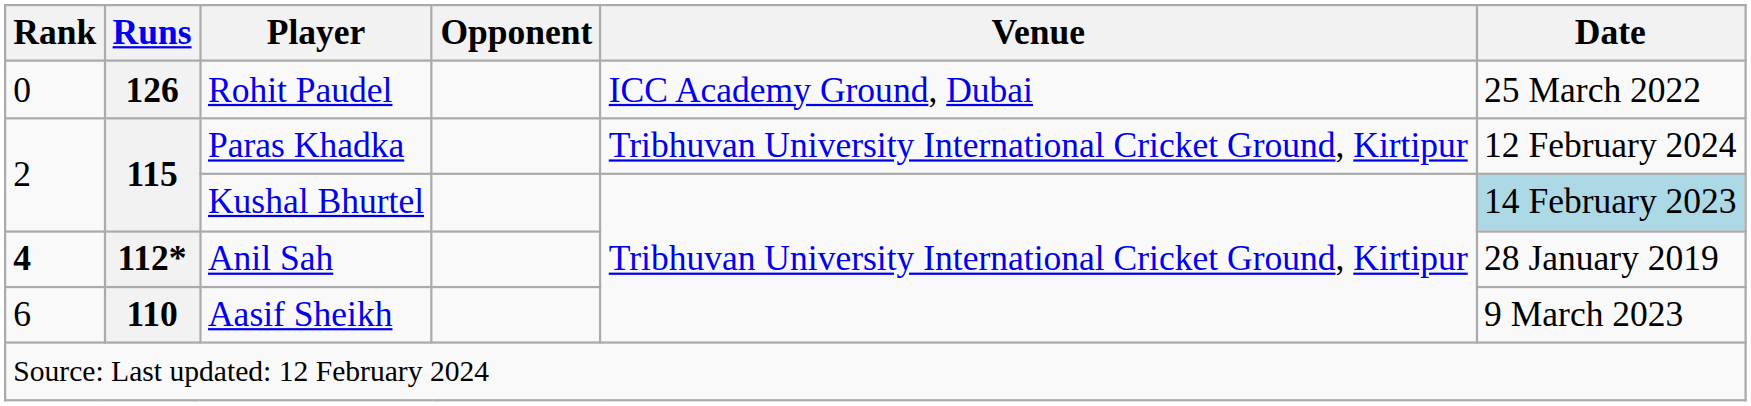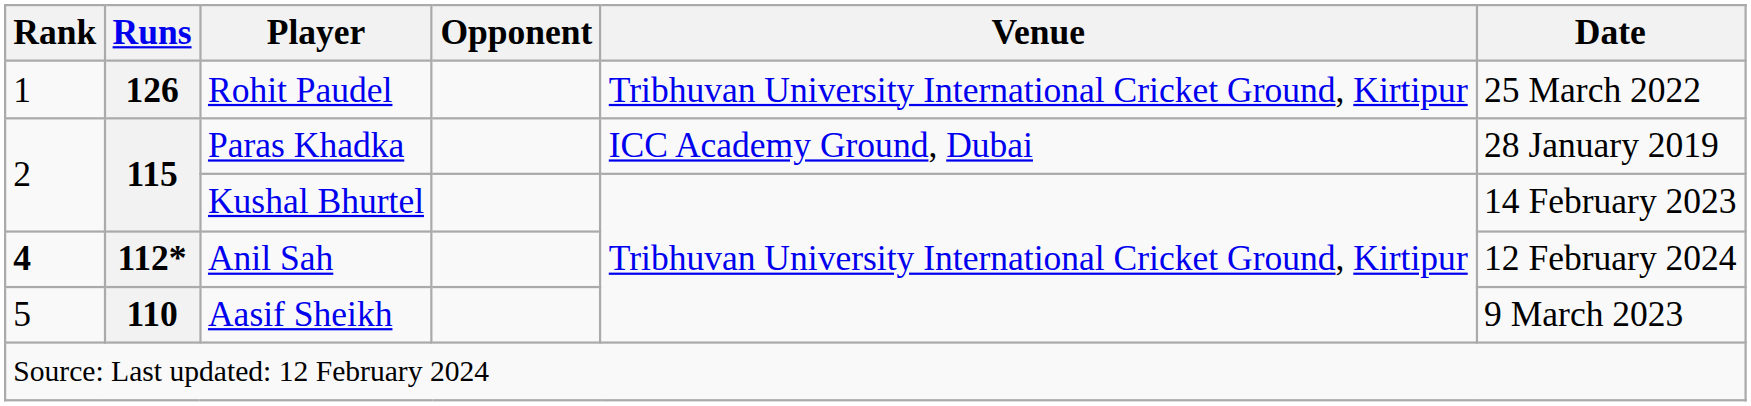 <table class="wikitable">
 <tr>
 <th>Rank</th>
 <th><a href='#'>Runs</a></th>
 <th>Player</th>
 <th>Opponent</th>
 <th>Venue</th>
 <th>Date</th>
 </tr>
 <tr>
-<td>0</td>
+<td>1</td>
 <th>126</th>
 <td><a href='#'>Rohit Paudel</a></td>
 <td></td>
-<td><a href='#'>ICC Academy Ground</a>, <a href='#'>Dubai</a></td>
+<td><a href='#'>Tribhuvan University International Cricket Ground</a>, <a href='#'>Kirtipur</a></td>
 <td>25 March 2022</td>
 </tr>
 <tr>
 <td rowspan="2">2</td>
 <th rowspan="2">115</th>
 <td><a href='#'>Paras Khadka</a></td>
 <td></td>
-<td><a href='#'>Tribhuvan University International Cricket Ground</a>, <a href='#'>Kirtipur</a></td>
-<td>12 February 2024</td>
+<td><a href='#'>ICC Academy Ground</a>, <a href='#'>Dubai</a></td>
+<td>28 January 2019</td>
 </tr>
 <tr>
 <td><a href='#'>Kushal Bhurtel</a></td>
 <td></td>
 <td rowspan="3"><a href='#'>Tribhuvan University International Cricket Ground</a>, <a href='#'>Kirtipur</a></td>
-<td style="background: lightblue;">14 February 2023</td>
+<td>14 February 2023</td>
 </tr>
 <tr>
 <td><strong>4</strong></td>
 <th>112*</th>
 <td><a href='#'>Anil Sah</a></td>
 <td></td>
-<td>28 January 2019</td>
+<td>12 February 2024</td>
 </tr>
 <tr>
-<td>6</td>
+<td>5</td>
 <th>110</th>
 <td><a href='#'>Aasif Sheikh</a></td>
 <td></td>
 <td>9 March 2023</td>
 </tr>
 <tr>
 <td colspan="6" style="text-align:left;"><small>Source:  Last updated: 12 February 2024</small></td>
 </tr>
 </table>
